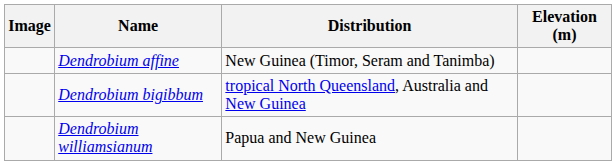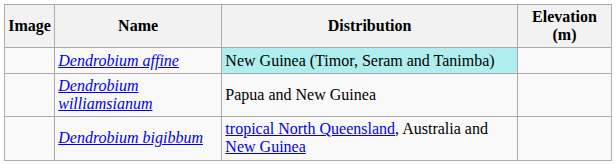 <table class="wikitable collapsible">
 <tr>
 <th>Image</th>
 <th>Name</th>
 <th>Distribution</th>
 <th>Elevation (m)</th>
 </tr>
 <tr>
 <td></td>
 <td><em><a href='#'>Dendrobium affine</a></em> </td>
-<td>New Guinea (Timor, Seram and Tanimba)</td>
+<td style="background: paleturquoise;">New Guinea (Timor, Seram and Tanimba)</td>
+<td></td>
+</tr>
+<tr>
+<td></td>
+<td><em><a href='#'>Dendrobium williamsianum</a></em> </td>
+<td>Papua and New Guinea</td>
 <td></td>
 </tr>
 <tr>
 <td></td>
 <td><em><a href='#'>Dendrobium bigibbum</a></em> </td>
 <td><a href='#'>tropical North Queensland</a>, Australia and <a href='#'>New Guinea</a></td>
 <td></td>
 </tr>
 <tr>
-<td></td>
-<td><em><a href='#'>Dendrobium williamsianum</a></em> </td>
-<td>Papua and New Guinea</td>
-<td></td>
-</tr>
-<tr>
 </tr>
 </table>
